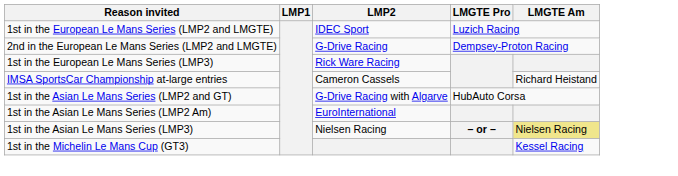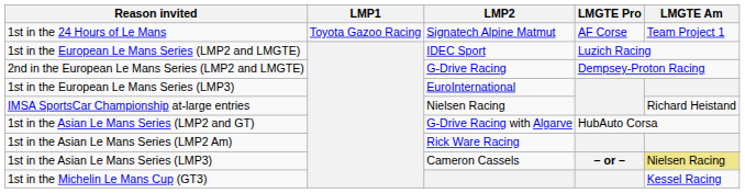 <table class="wikitable" style="font-size: 85%;">
 <tr>
 <th scope="col">Reason invited</th>
 <th scope="col">LMP1</th>
 <th scope="col">LMP2</th>
 <th scope="col">LMGTE Pro</th>
 <th scope="col">LMGTE Am</th>
+</tr>
+<tr>
+<td>1st in the <a href='#'>24 Hours of Le Mans</a></td>
+<td> <a href='#'>Toyota Gazoo Racing</a></td>
+<td> <a href='#'>Signatech Alpine Matmut</a></td>
+<td> <a href='#'>AF Corse</a></td>
+<td> <a href='#'>Team Project 1</a></td>
 </tr>
 <tr>
 <td>1st in the <a href='#'>European Le Mans Series</a> (LMP2 and LMGTE)</td>
 <th rowspan="8"></th>
 <td> <a href='#'>IDEC Sport</a></td>
 <td colspan="2"> <a href='#'>Luzich Racing</a></td>
 </tr>
 <tr>
 <td>2nd in the European Le Mans Series (LMP2 and LMGTE)</td>
 <td rowspan="1"> <a href='#'>G-Drive Racing</a></td>
 <td colspan="2"> <a href='#'>Dempsey-Proton Racing</a></td>
 </tr>
 <tr>
 <td>1st in the European Le Mans Series (LMP3)</td>
-<td> <a href='#'>Rick Ware Racing</a></td>
+<td> <a href='#'>EuroInternational</a></td>
 <th rowspan="2"></th>
 <th rowspan="1"></th>
 </tr>
 <tr>
 <td><a href='#'>IMSA SportsCar Championship</a> at-large entries</td>
-<td> Cameron Cassels</td>
+<td> Nielsen Racing</td>
 <td> Richard Heistand</td>
 </tr>
 <tr>
 <td>1st in the <a href='#'>Asian Le Mans Series</a> (LMP2 and GT)</td>
 <td rowspan="1"> <a href='#'>G-Drive Racing</a> with <a href='#'>Algarve</a></td>
 <td colspan="2"> HubAuto Corsa</td>
 </tr>
 <tr>
 <td>1st in the Asian Le Mans Series (LMP2 Am)</td>
-<td> <a href='#'>EuroInternational</a></td>
+<td> <a href='#'>Rick Ware Racing</a></td>
 <th rowspan="1"></th>
 <th rowspan="1"></th>
 </tr>
 <tr>
 <td>1st in the Asian Le Mans Series (LMP3)</td>
-<td> Nielsen Racing</td>
+<td> Cameron Cassels</td>
 <th align="center">– or –</th>
 <td style="background: khaki;"> Nielsen Racing</td>
 </tr>
 <tr>
 <td>1st in the <a href='#'>Michelin Le Mans Cup</a> (GT3)</td>
 <th></th>
 <th></th>
 <td colspan="1"> <a href='#'>Kessel Racing</a></td>
 </tr>
 </table>
